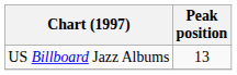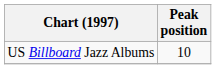 <table class="wikitable">
 <tr>
 <th>Chart (1997)</th>
 <th>Peak<br>position</th>
 </tr>
 <tr>
 <td>US <em><a href='#'>Billboard</a></em> Jazz Albums</td>
-<td align=center>13</td>
+<td align=center>10</td>
 </tr>
 <tr>
 </tr>
 </table>
